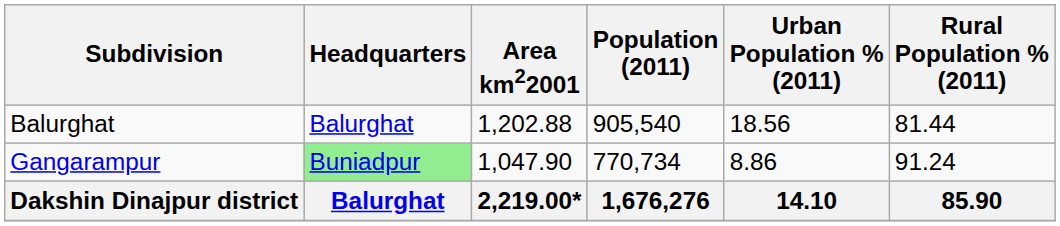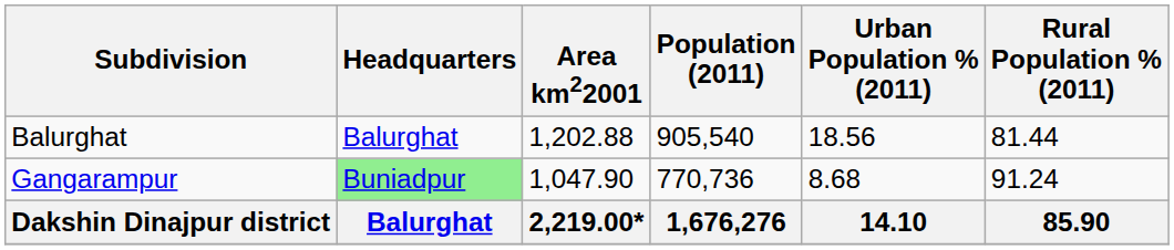 <table class="wikitable sortable">
 <tr>
 <th>Subdivision</th>
 <th>Headquarters</th>
 <th><br>Area<br>km<sup>2</sup>2001</th>
 <th>Population<br>(2011)</th>
 <th>Urban<br>Population %<br>(2011)</th>
 <th>Rural<br> Population % <br>(2011)</th>
 </tr>
 <tr>
 <td>Balurghat</td>
 <td><a href='#'>Balurghat</a></td>
 <td>1,202.88</td>
 <td>905,540</td>
 <td>18.56</td>
 <td>81.44</td>
 </tr>
 <tr>
 <td><a href='#'>Gangarampur</a></td>
 <td style="background: lightgreen;"><a href='#'>Buniadpur</a></td>
 <td>1,047.90</td>
-<td>770,734</td>
-<td>8.86</td>
+<td>770,736</td>
+<td>8.68</td>
 <td>91.24</td>
 </tr>
 <tr>
 <th>Dakshin Dinajpur district</th>
 <th><a href='#'>Balurghat</a></th>
 <th>2,219.00*</th>
 <th>1,676,276</th>
 <th>14.10</th>
 <th>85.90</th>
 </tr>
 <tr>
 </tr>
 </table>
